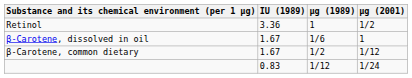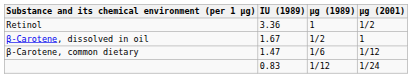 <table class="wikitable">
 <tr>
 <th>Substance and its chemical environment (per 1 μg)</th>
 <th>IU (1989)</th>
 <th>μg  (1989)</th>
 <th>μg  (2001)</th>
 </tr>
 <tr>
 <td>Retinol</td>
 <td>3.36</td>
 <td>1</td>
 <td>1/2</td>
 </tr>
 <tr>
 <td><a href='#'>β-Carotene</a>, dissolved in oil</td>
 <td>1.67</td>
-<td>1/6</td>
+<td>1/2</td>
 <td>1</td>
 </tr>
 <tr>
 <td>β-Carotene, common dietary</td>
-<td>1.67</td>
-<td>1/2</td>
+<td>1.47</td>
+<td>1/6</td>
 <td>1/12</td>
 </tr>
 <tr>
 <td></td>
 <td>0.83</td>
 <td>1/12</td>
 <td>1/24</td>
 </tr>
 </table>
